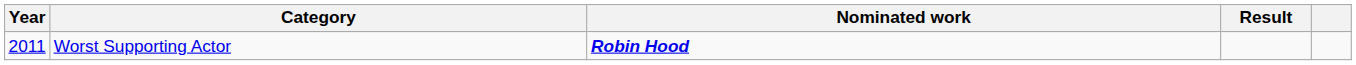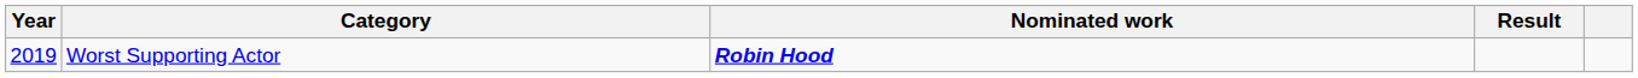 <table class=wikitable>
 <tr>
 <th scope="col" style="width:1em;">Year</th>
 <th scope="col" style="width:33em;">Category</th>
 <th scope="col" style="width:39em;">Nominated work</th>
 <th scope="col" style="width:5em;">Result</th>
 <th scope="col" style="width:2em;"></th>
 </tr>
 <tr>
-<td><a href='#'>2011</a></td>
+<td><a href='#'>2019</a></td>
 <td><a href='#'>Worst Supporting Actor</a></td>
 <td><strong><em><a href='#'>Robin Hood</a></em></strong></td>
 <td></td>
 <td></td>
 </tr>
 </table>
